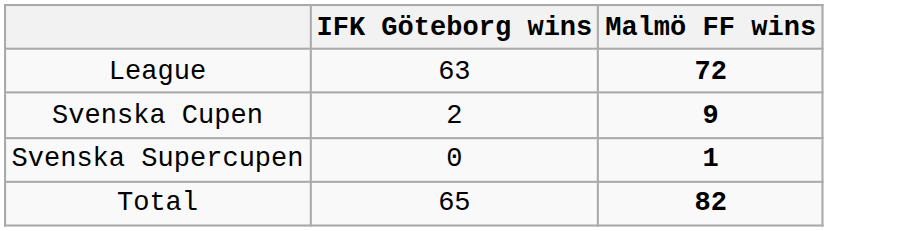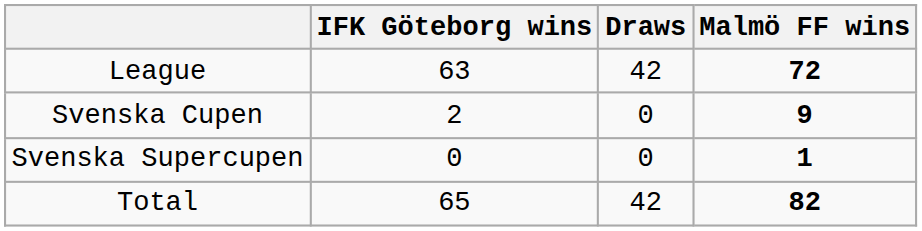 <table class="wikitable" style="text-align:center;">
 <tr>
 <th></th>
 <th>IFK Göteborg wins</th>
+<th>Draws</th>
 <th>Malmö FF wins</th>
 </tr>
 <tr>
 <td>League</td>
 <td>63</td>
+<td>42</td>
 <td><strong>72</strong></td>
 </tr>
 <tr>
 <td>Svenska Cupen</td>
 <td>2</td>
+<td>0</td>
 <td><strong>9</strong></td>
 </tr>
 <tr>
 <td>Svenska Supercupen</td>
+<td>0</td>
 <td>0</td>
 <td><strong>1</strong></td>
 </tr>
 <tr>
 <td>Total</td>
 <td>65</td>
+<td>42</td>
 <td><strong>82</strong></td>
 </tr>
 </table>
